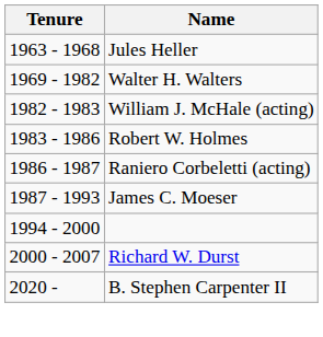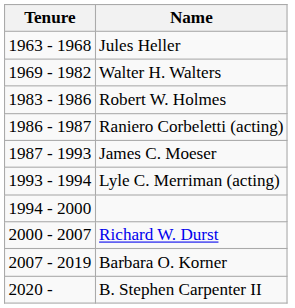 <table class="wikitable">
 <tr>
 <th>Tenure</th>
 <th>Name</th>
 </tr>
 <tr>
 <td>1963 - 1968</td>
 <td>Jules Heller</td>
 </tr>
 <tr>
 <td>1969 - 1982</td>
 <td>Walter H. Walters</td>
 </tr>
 <tr>
-<td>1982 - 1983</td>
-<td>William J. McHale (acting)</td>
-</tr>
-<tr>
 <td>1983 - 1986</td>
 <td>Robert W. Holmes</td>
 </tr>
 <tr>
 <td>1986 - 1987</td>
 <td>Raniero Corbeletti (acting)</td>
 </tr>
 <tr>
 <td>1987 - 1993</td>
 <td>James C. Moeser</td>
 </tr>
 <tr>
+<td>1993 - 1994</td>
+<td>Lyle C. Merriman (acting)</td>
+</tr>
+<tr>
 <td>1994 - 2000</td>
 <td></td>
 </tr>
 <tr>
 <td>2000 - 2007</td>
 <td><a href='#'>Richard W. Durst</a></td>
 </tr>
 <tr>
+<td>2007 - 2019</td>
+<td>Barbara O. Korner</td>
+</tr>
+<tr>
 <td>2020 -</td>
 <td>B. Stephen Carpenter II</td>
 </tr>
 </table>
